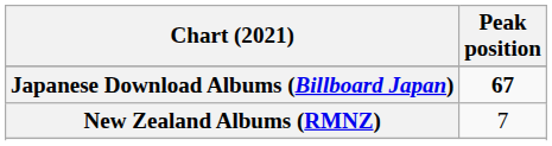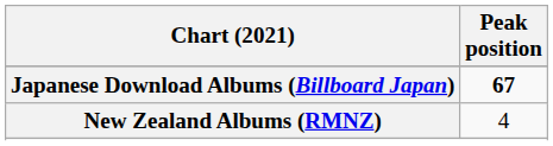 <table class="wikitable sortable plainrowheaders" style="text-align:center;">
 <tr>
 <th scope="col">Chart (2021)</th>
 <th scope="col">Peak<br>position</th>
 </tr>
 <tr>
 </tr>
 <tr>
 </tr>
 <tr>
 </tr>
 <tr>
 </tr>
 <tr>
 </tr>
 <tr>
 </tr>
 <tr>
 </tr>
 <tr>
 </tr>
 <tr>
 </tr>
 <tr>
 </tr>
 <tr>
 <th scope="row">Japanese Download Albums (<em><a href='#'>Billboard Japan</a></em>)</th>
 <td><strong>67</strong></td>
 </tr>
 <tr>
 <th scope="row">New Zealand Albums (<a href='#'>RMNZ</a>)</th>
-<td>7</td>
+<td>4</td>
 </tr>
 <tr>
 </tr>
 <tr>
 </tr>
 <tr>
 </tr>
 <tr>
 </tr>
 <tr>
 </tr>
 <tr>
 </tr>
 <tr>
 </tr>
 <tr>
 </tr>
 </table>
